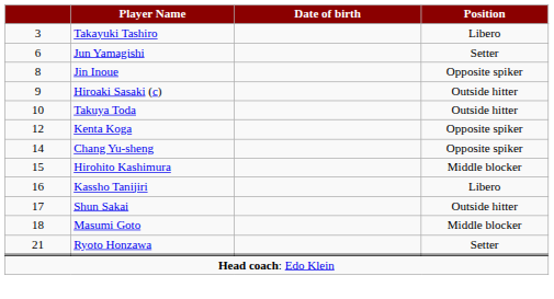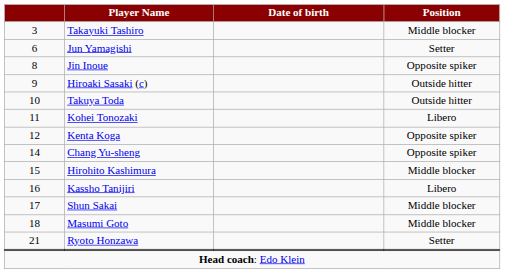 <table class="wikitable plainrowheaders collapsible " style="text-align:center">
 <tr>
 <th style="width:5em; color:#FFFFFF; background-color:#8B0000"></th>
 <th style="width:13em; color:#FFFFFF; background-color:#8B0000">Player Name</th>
 <th style="width:15em; color:#FFFFFF; background-color:#8B0000">Date of birth</th>
 <th style="width:10em; color:#FFFFFF; background-color:#8B0000">Position</th>
 </tr>
 <tr>
 </tr>
 <tr>
 <td>3</td>
 <td align=left> <a href='#'>Takayuki Tashiro</a></td>
 <td align=right></td>
-<td>Libero</td>
+<td>Middle blocker<br></td>
 </tr>
 <tr>
 <td>6</td>
 <td align=left> <a href='#'>Jun Yamagishi</a></td>
 <td align=right></td>
 <td>Setter</td>
 </tr>
 <tr>
 <td>8</td>
 <td align=left> <a href='#'>Jin Inoue</a></td>
 <td align=right></td>
 <td>Opposite spiker</td>
 </tr>
 <tr>
 <td>9</td>
 <td align=left> <a href='#'>Hiroaki Sasaki</a> (<a href='#'>c</a>)</td>
 <td align=right></td>
 <td>Outside hitter</td>
 </tr>
 <tr>
 <td>10</td>
 <td align=left> <a href='#'>Takuya Toda</a></td>
 <td align=right></td>
 <td>Outside hitter</td>
+</tr>
+<tr>
+<td>11</td>
+<td align=left> <a href='#'>Kohei Tonozaki</a></td>
+<td align=right></td>
+<td>Libero</td>
 </tr>
 <tr>
 <td>12</td>
 <td align=left> <a href='#'>Kenta Koga</a></td>
 <td align=right></td>
 <td>Opposite spiker</td>
 </tr>
 <tr>
 <td>14</td>
 <td align=left> <a href='#'>Chang Yu-sheng</a></td>
 <td align=right></td>
 <td>Opposite spiker</td>
 </tr>
 <tr>
 <td>15</td>
 <td align=left> <a href='#'>Hirohito Kashimura</a></td>
 <td align=right></td>
 <td>Middle blocker</td>
 </tr>
 <tr>
 <td>16</td>
 <td align=left> <a href='#'>Kassho Tanijiri</a></td>
 <td align=right></td>
 <td>Libero</td>
 </tr>
 <tr>
 <td>17</td>
 <td align=left> <a href='#'>Shun Sakai</a></td>
 <td align=right></td>
-<td>Outside hitter</td>
+<td>Middle blocker</td>
 </tr>
 <tr>
 <td>18</td>
 <td align=left> <a href='#'>Masumi Goto</a></td>
 <td align=right></td>
 <td>Middle blocker</td>
 </tr>
 <tr>
 <td>21</td>
 <td align=left> <a href='#'>Ryoto Honzawa</a></td>
 <td align=right></td>
 <td>Setter</td>
 </tr>
 <tr>
 <td style="border-top:double;"colspan=4><strong>Head coach</strong>:  <a href='#'>Edo Klein</a></td>
 </tr>
 </table>
